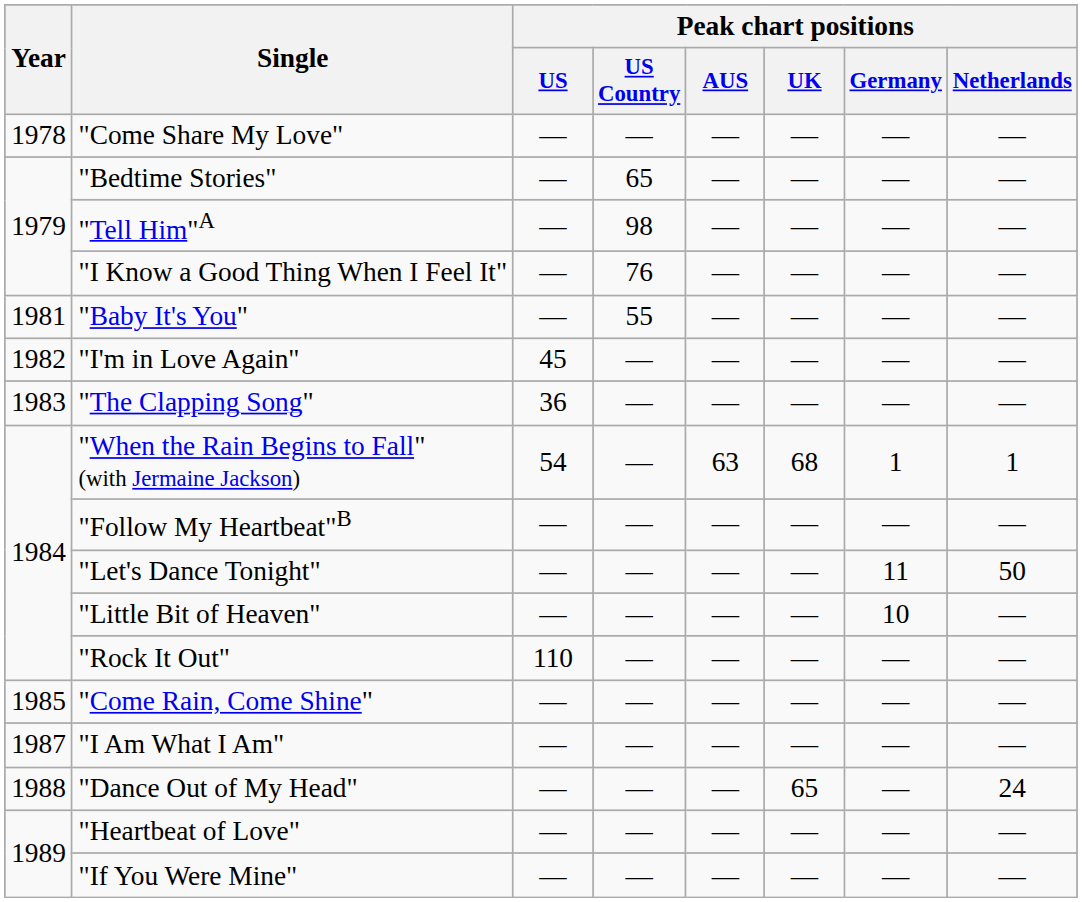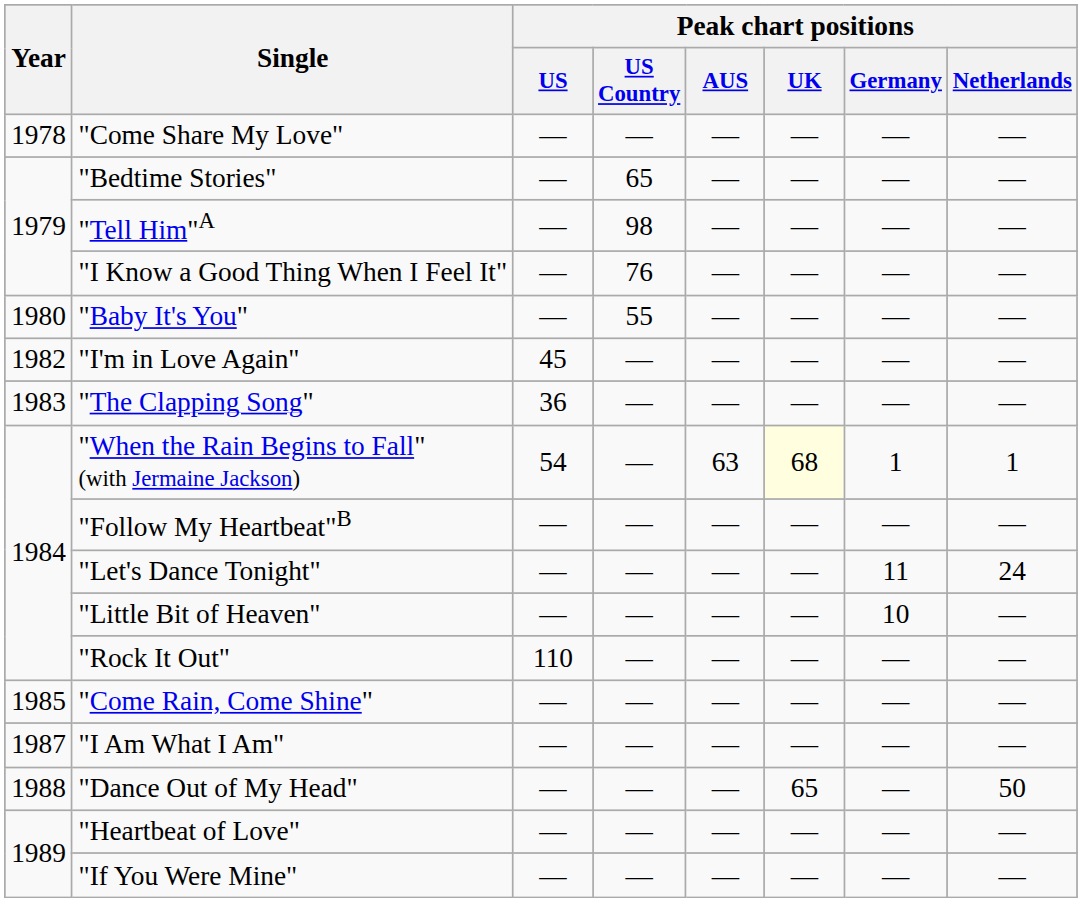 <table class="wikitable" style="text-align:center;">
 <tr>
 <th rowspan="2">Year</th>
 <th rowspan="2">Single</th>
 <th colspan="6">Peak chart positions</th>
 </tr>
 <tr style="font-size:smaller;">
 <th style="width:40px;"><a href='#'>US</a></th>
 <th style="width:40px;"><a href='#'>US Country</a></th>
 <th style="width:40px;"><a href='#'>AUS</a></th>
 <th style="width:40px;"><a href='#'>UK</a></th>
 <th style="width:40px;"><a href='#'>Germany</a></th>
 <th style="width:40px;"><a href='#'>Netherlands</a></th>
 </tr>
 <tr>
 <td>1978</td>
 <td align=left>"Come Share My Love"</td>
 <td>—</td>
 <td>—</td>
 <td>—</td>
 <td>—</td>
 <td>—</td>
 <td>—</td>
 </tr>
 <tr>
 <td rowspan=3>1979</td>
 <td align=left>"Bedtime Stories"</td>
 <td>—</td>
 <td>65</td>
 <td>—</td>
 <td>—</td>
 <td>—</td>
 <td>—</td>
 </tr>
 <tr>
 <td align=left>"<a href='#'>Tell Him</a>"<sup>A</sup></td>
 <td>—</td>
 <td>98</td>
 <td>—</td>
 <td>—</td>
 <td>—</td>
 <td>—</td>
 </tr>
 <tr>
 <td align=left>"I Know a Good Thing When I Feel It"</td>
 <td>—</td>
 <td>76</td>
 <td>—</td>
 <td>—</td>
 <td>—</td>
 <td>—</td>
 </tr>
 <tr>
-<td>1981</td>
+<td>1980</td>
 <td align=left>"<a href='#'>Baby It's You</a>"</td>
 <td>—</td>
 <td>55</td>
 <td>—</td>
 <td>—</td>
 <td>—</td>
 <td>—</td>
 </tr>
 <tr>
 <td>1982</td>
 <td align=left>"I'm in Love Again"</td>
 <td>45</td>
 <td>—</td>
 <td>—</td>
 <td>—</td>
 <td>—</td>
 <td>—</td>
 </tr>
 <tr>
 <td>1983</td>
 <td align=left>"<a href='#'>The Clapping Song</a>"</td>
 <td>36</td>
 <td>—</td>
 <td>—</td>
 <td>—</td>
 <td>—</td>
 <td>—</td>
 </tr>
 <tr>
 <td rowspan=5>1984</td>
 <td align=left>"<a href='#'>When the Rain Begins to Fall</a>" <br> <small>(with <a href='#'>Jermaine Jackson</a>)</small></td>
 <td>54</td>
 <td>—</td>
 <td>63</td>
-<td>68</td>
+<td style="background: lightyellow;">68</td>
 <td>1</td>
 <td>1</td>
 </tr>
 <tr>
 <td align=left>"Follow My Heartbeat"<sup>B</sup></td>
 <td>—</td>
 <td>—</td>
 <td>—</td>
 <td>—</td>
 <td>—</td>
 <td>—</td>
 </tr>
 <tr>
 <td align=left>"Let's Dance Tonight"</td>
 <td>—</td>
 <td>—</td>
 <td>—</td>
 <td>—</td>
 <td>11</td>
-<td>50</td>
+<td>24</td>
 </tr>
 <tr>
 <td align=left>"Little Bit of Heaven"</td>
 <td>—</td>
 <td>—</td>
 <td>—</td>
 <td>—</td>
 <td>10</td>
 <td>—</td>
 </tr>
 <tr>
 <td align=left>"Rock It Out"</td>
 <td>110</td>
 <td>—</td>
 <td>—</td>
 <td>—</td>
 <td>—</td>
 <td>—</td>
 </tr>
 <tr>
 <td>1985</td>
 <td align=left>"<a href='#'>Come Rain, Come Shine</a>"</td>
 <td>—</td>
 <td>—</td>
 <td>—</td>
 <td>—</td>
 <td>—</td>
 <td>—</td>
 </tr>
 <tr>
 <td>1987</td>
 <td align=left>"I Am What I Am"</td>
 <td>—</td>
 <td>—</td>
 <td>—</td>
 <td>—</td>
 <td>—</td>
 <td>—</td>
 </tr>
 <tr>
 <td>1988</td>
 <td align=left>"Dance Out of My Head"</td>
 <td>—</td>
 <td>—</td>
 <td>—</td>
 <td>65</td>
 <td>—</td>
-<td>24</td>
+<td>50</td>
 </tr>
 <tr>
 <td rowspan=2>1989</td>
 <td align=left>"Heartbeat of Love"</td>
 <td>—</td>
 <td>—</td>
 <td>—</td>
 <td>—</td>
 <td>—</td>
 <td>—</td>
 </tr>
 <tr>
 <td align=left>"If You Were Mine"</td>
 <td>—</td>
 <td>—</td>
 <td>—</td>
 <td>—</td>
 <td>—</td>
 <td>—</td>
 </tr>
 </table>
